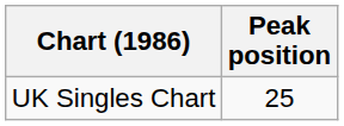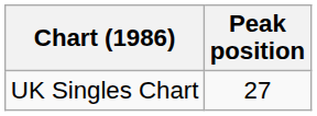 <table class="wikitable sortable">
 <tr>
 <th>Chart (1986)</th>
 <th>Peak<br>position</th>
 </tr>
 <tr>
 <td>UK Singles Chart</td>
-<td style="text-align:center;">25</td>
+<td style="text-align:center;">27</td>
 </tr>
 </table>
